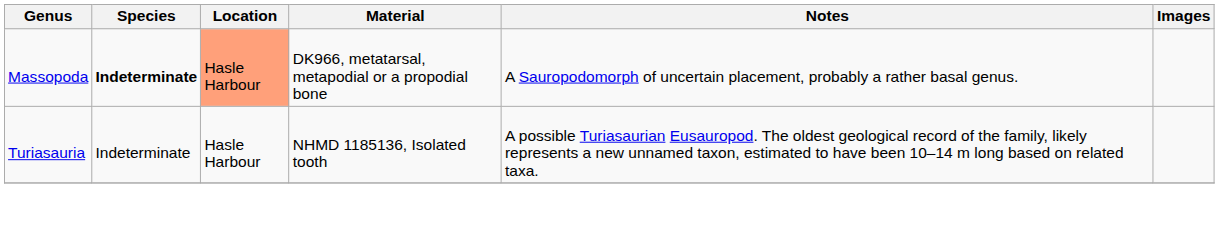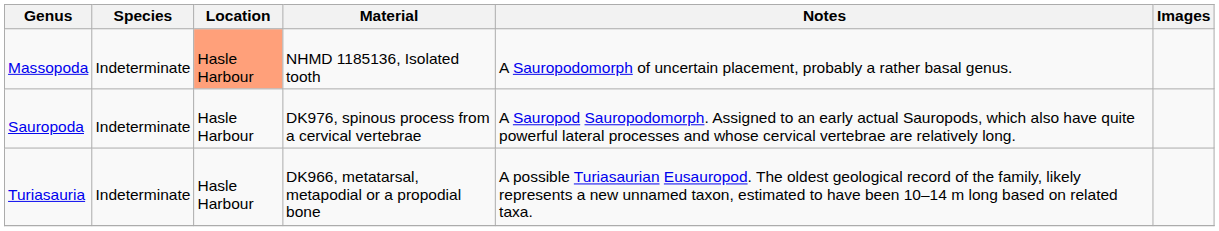 <table class ="wikitable" align="center">
 <tr>
 <th>Genus</th>
 <th>Species</th>
 <th>Location</th>
 <th>Material</th>
 <th>Notes</th>
 <th>Images</th>
 </tr>
 <tr>
 <td><br><a href='#'>Massopoda</a></td>
-<td><strong><br>Indeterminate</strong></td>
+<td><br>Indeterminate</td>
 <td style="background: lightsalmon;"><br>Hasle Harbour</td>
-<td><br>DK966, metatarsal, metapodial or a propodial bone</td>
+<td><br>NHMD 1185136, Isolated tooth</td>
 <td><br>A <a href='#'>Sauropodomorph</a> of uncertain placement, probably a rather basal genus.</td>
 <td><br></td>
+</tr>
+<tr>
+<td><br><a href='#'>Sauropoda</a></td>
+<td><br>Indeterminate</td>
+<td><br>Hasle Harbour</td>
+<td><br>DK976, spinous process from a cervical vertebrae</td>
+<td><br>A <a href='#'>Sauropod</a> <a href='#'>Sauropodomorph</a>. Assigned to an early actual Sauropods, which also have quite powerful lateral processes and whose cervical vertebrae are relatively long.</td>
+<td></td>
 </tr>
 <tr>
 <td><br><a href='#'>Turiasauria</a></td>
 <td><br>Indeterminate</td>
 <td><br>Hasle Harbour</td>
-<td><br>NHMD 1185136, Isolated tooth</td>
+<td><br>DK966, metatarsal, metapodial or a propodial bone</td>
 <td><br>A possible <a href='#'>Turiasaurian</a> <a href='#'>Eusauropod</a>. The oldest geological record of the family, likely represents a new unnamed taxon, estimated to have been 10–14 m long based on related taxa.</td>
 <td></td>
 </tr>
 <tr>
 </tr>
 </table>
